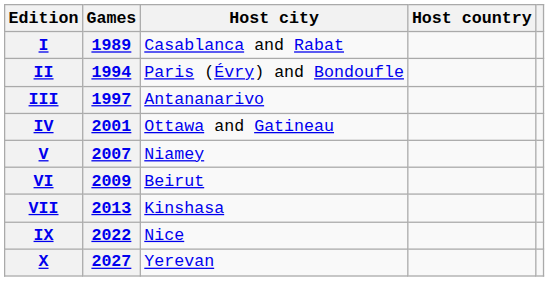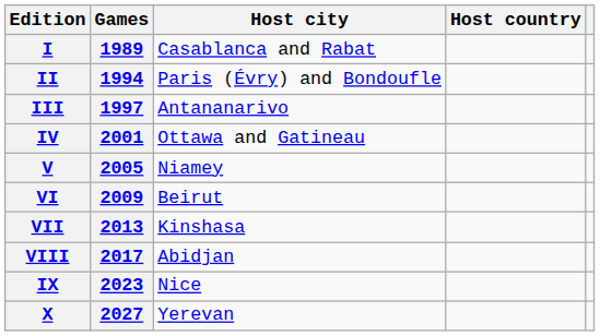 <table class=wikitable style="text-align:center">
 <tr>
 <th>Edition</th>
 <th>Games</th>
 <th>Host city</th>
 <th>Host country</th>
 <th></th>
 </tr>
 <tr>
 <th><a href='#'>I</a></th>
 <th><a href='#'>1989</a></th>
 <td align=left><a href='#'>Casablanca</a> and <a href='#'>Rabat</a></td>
 <td align=left></td>
 <td></td>
 </tr>
 <tr>
 <th><a href='#'>II</a></th>
 <th><a href='#'>1994</a></th>
 <td align=left><a href='#'>Paris</a> (<a href='#'>Évry</a>) and <a href='#'>Bondoufle</a></td>
 <td align=left></td>
 <td></td>
 </tr>
 <tr>
 <th><a href='#'>III</a></th>
 <th><a href='#'>1997</a></th>
 <td align=left><a href='#'>Antananarivo</a></td>
 <td align=left></td>
 <td></td>
 </tr>
 <tr>
 <th><a href='#'>IV</a></th>
 <th><a href='#'>2001</a></th>
 <td align=left><a href='#'>Ottawa</a> and <a href='#'>Gatineau</a></td>
 <td align=left></td>
 <td></td>
 </tr>
 <tr>
 <th><a href='#'>V</a></th>
-<th><a href='#'>2007</a></th>
+<th><a href='#'>2005</a></th>
 <td align=left><a href='#'>Niamey</a></td>
 <td align=left></td>
 <td></td>
 </tr>
 <tr>
 <th><a href='#'>VI</a></th>
 <th><a href='#'>2009</a></th>
 <td align=left><a href='#'>Beirut</a></td>
 <td align=left></td>
 <td></td>
 </tr>
 <tr>
 <th><a href='#'>VII</a></th>
 <th><a href='#'>2013</a></th>
 <td align=left><a href='#'>Kinshasa</a></td>
 <td align=left></td>
 <td></td>
 </tr>
 <tr>
+<th><a href='#'>VIII</a></th>
+<th><a href='#'>2017</a></th>
+<td align=left><a href='#'>Abidjan</a></td>
+<td align=left></td>
+<td></td>
+</tr>
+<tr>
 <th><a href='#'>IX</a></th>
-<th><a href='#'>2022</a></th>
+<th><a href='#'>2023</a></th>
 <td align=left><a href='#'>Nice</a></td>
 <td align=left></td>
 <td></td>
 </tr>
 <tr>
 <th><a href='#'>X</a></th>
 <th><a href='#'>2027</a></th>
 <td align=left><a href='#'>Yerevan</a></td>
 <td align=left></td>
 </tr>
 </table>
